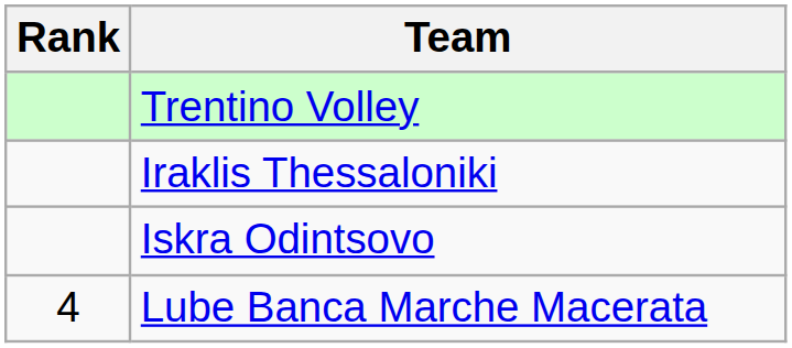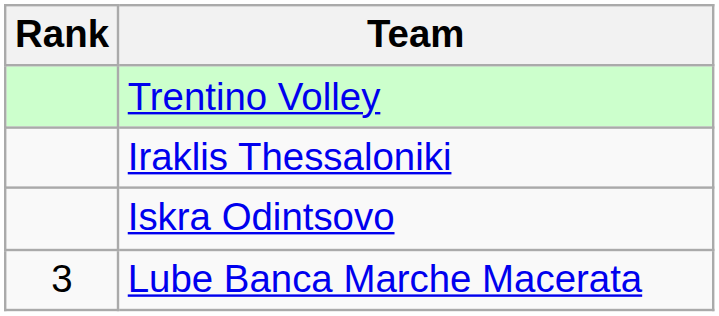 <table class="wikitable" style="text-align: center;">
 <tr>
 <th width=40>Rank</th>
 <th width=240>Team</th>
 </tr>
 <tr bgcolor=#CCFFCC>
 <td></td>
 <td align=left> <a href='#'>Trentino Volley</a></td>
 </tr>
 <tr>
 <td></td>
 <td align=left> <a href='#'>Iraklis Thessaloniki</a></td>
 </tr>
 <tr>
 <td></td>
 <td align=left> <a href='#'>Iskra Odintsovo</a></td>
 </tr>
 <tr>
-<td>4</td>
+<td>3</td>
 <td align=left> <a href='#'>Lube Banca Marche Macerata</a></td>
 </tr>
 </table>
